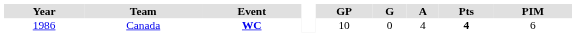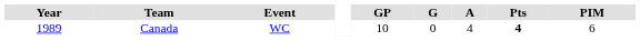 <table border="0" cellpadding="1" cellspacing="0" style="text-align:center; width:50em">
 <tr ALIGN="center" bgcolor="#e0e0e0">
 <th>Year</th>
 <th>Team</th>
 <th>Event</th>
 <th rowspan="99" bgcolor="#ffffff"> </th>
 <th>GP</th>
 <th>G</th>
 <th>A</th>
 <th>Pts</th>
 <th>PIM</th>
 </tr>
 <tr>
-<td><a href='#'>1986</a></td>
+<td><a href='#'>1989</a></td>
 <td><a href='#'>Canada</a></td>
-<td><strong><a href='#'>WC</a></strong></td>
+<td><a href='#'>WC</a></td>
 <td>10</td>
 <td>0</td>
 <td>4</td>
 <td><strong>4</strong></td>
 <td>6</td>
 </tr>
 </table>
